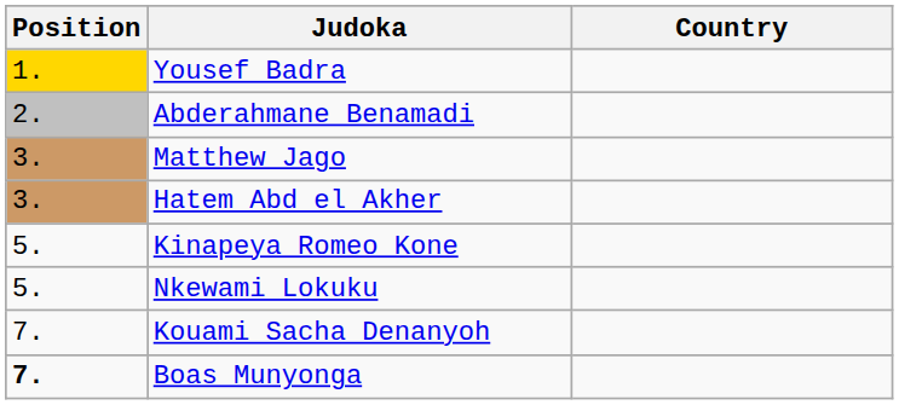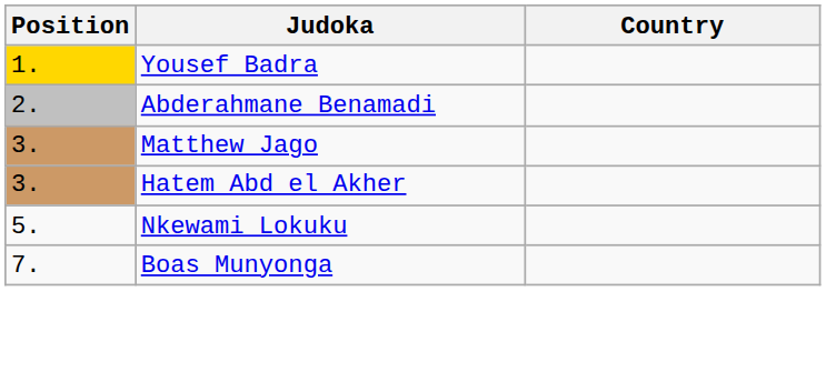 <table class=wikitable>
 <tr>
 <th width=10>Position</th>
 <th width=200>Judoka</th>
 <th width=150>Country</th>
 </tr>
 <tr>
 <td bgcolor=gold>1.</td>
 <td><a href='#'>Yousef Badra</a></td>
 <td></td>
 </tr>
 <tr>
 <td bgcolor="silver">2.</td>
 <td><a href='#'>Abderahmane Benamadi</a></td>
 <td></td>
 </tr>
 <tr>
 <td bgcolor="CC9966">3.</td>
 <td><a href='#'>Matthew Jago</a></td>
 <td></td>
 </tr>
 <tr>
 <td bgcolor="CC9966">3.</td>
 <td><a href='#'>Hatem Abd el Akher</a></td>
 <td></td>
 </tr>
 <tr>
 <td>5.</td>
-<td><a href='#'>Kinapeya Romeo Kone</a></td>
-<td></td>
-</tr>
-<tr>
-<td>5.</td>
 <td><a href='#'>Nkewami Lokuku</a></td>
 <td></td>
 </tr>
 <tr>
 <td>7.</td>
-<td><a href='#'>Kouami Sacha Denanyoh</a></td>
-<td></td>
-</tr>
-<tr>
-<td><strong>7.</strong></td>
 <td><a href='#'>Boas Munyonga</a></td>
 <td></td>
 </tr>
 </table>
